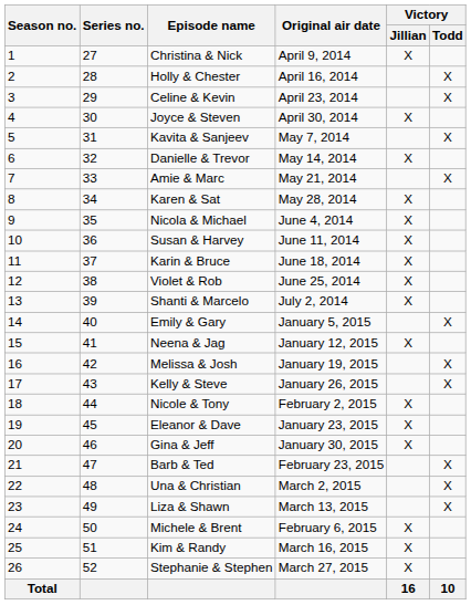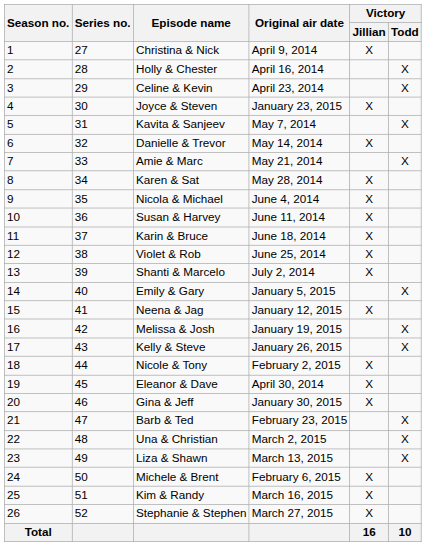 <table class="wikitable">
 <tr>
 <th rowspan=2>Season no.</th>
 <th rowspan=2>Series no.</th>
 <th rowspan=2>Episode name</th>
 <th rowspan=2>Original air date</th>
 <th colspan=2>Victory</th>
 </tr>
 <tr>
 <th>Jillian</th>
 <th>Todd</th>
 </tr>
 <tr>
 <td>1</td>
 <td>27</td>
 <td>Christina & Nick</td>
 <td>April 9, 2014</td>
 <td align=center>X</td>
 <td align=center></td>
 </tr>
 <tr>
 <td>2</td>
 <td>28</td>
 <td>Holly & Chester</td>
 <td>April 16, 2014</td>
 <td align=center></td>
 <td align=center>X</td>
 </tr>
 <tr>
 <td>3</td>
 <td>29</td>
 <td>Celine & Kevin</td>
 <td>April 23, 2014</td>
 <td align=center></td>
 <td align=center>X</td>
 </tr>
 <tr>
 <td>4</td>
 <td>30</td>
 <td>Joyce & Steven</td>
-<td>April 30, 2014</td>
+<td>January 23, 2015</td>
 <td align=center>X</td>
 <td align=center></td>
 </tr>
 <tr>
 <td>5</td>
 <td>31</td>
 <td>Kavita & Sanjeev</td>
 <td>May 7, 2014</td>
 <td align=center></td>
 <td align=center>X</td>
 </tr>
 <tr>
 <td>6</td>
 <td>32</td>
 <td>Danielle & Trevor</td>
 <td>May 14, 2014</td>
 <td align=center>X</td>
 <td align=center></td>
 </tr>
 <tr>
 <td>7</td>
 <td>33</td>
 <td>Amie & Marc</td>
 <td>May 21, 2014</td>
 <td align=center></td>
 <td align=center>X</td>
 </tr>
 <tr>
 <td>8</td>
 <td>34</td>
 <td>Karen & Sat</td>
 <td>May 28, 2014</td>
 <td align=center>X</td>
 <td align=center></td>
 </tr>
 <tr>
 <td>9</td>
 <td>35</td>
 <td>Nicola & Michael</td>
 <td>June 4, 2014</td>
 <td align=center>X</td>
 <td align=center></td>
 </tr>
 <tr>
 <td>10</td>
 <td>36</td>
 <td>Susan & Harvey</td>
 <td>June 11, 2014</td>
 <td align=center>X</td>
 <td align=center></td>
 </tr>
 <tr>
 <td>11</td>
 <td>37</td>
 <td>Karin & Bruce</td>
 <td>June 18, 2014</td>
 <td align=center>X</td>
 <td align=center></td>
 </tr>
 <tr>
 <td>12</td>
 <td>38</td>
 <td>Violet & Rob</td>
 <td>June 25, 2014</td>
 <td align=center>X</td>
 <td align=center></td>
 </tr>
 <tr>
 <td>13</td>
 <td>39</td>
 <td>Shanti & Marcelo</td>
 <td>July 2, 2014</td>
 <td align=center>X</td>
 <td align=center></td>
 </tr>
 <tr>
 <td>14</td>
 <td>40</td>
 <td>Emily & Gary</td>
 <td>January 5, 2015</td>
 <td align=center></td>
 <td align=center>X</td>
 </tr>
 <tr>
 <td>15</td>
 <td>41</td>
 <td>Neena & Jag</td>
 <td>January 12, 2015</td>
 <td align=center>X</td>
 <td align=center></td>
 </tr>
 <tr>
 <td>16</td>
 <td>42</td>
 <td>Melissa & Josh</td>
 <td>January 19, 2015</td>
 <td align=center></td>
 <td align=center>X</td>
 </tr>
 <tr>
 <td>17</td>
 <td>43</td>
 <td>Kelly & Steve</td>
 <td>January 26, 2015</td>
 <td align=center></td>
 <td align=center>X</td>
 </tr>
 <tr>
 <td>18</td>
 <td>44</td>
 <td>Nicole & Tony</td>
 <td>February 2, 2015</td>
 <td align=center>X</td>
 <td align=center></td>
 </tr>
 <tr>
 <td>19</td>
 <td>45</td>
 <td>Eleanor & Dave</td>
-<td>January 23, 2015</td>
+<td>April 30, 2014</td>
 <td align=center>X</td>
 <td align=center></td>
 </tr>
 <tr>
 <td>20</td>
 <td>46</td>
 <td>Gina & Jeff</td>
 <td>January 30, 2015</td>
 <td align=center>X</td>
 <td align=center></td>
 </tr>
 <tr>
 <td>21</td>
 <td>47</td>
 <td>Barb & Ted</td>
 <td>February 23, 2015</td>
 <td align=center></td>
 <td align=center>X</td>
 </tr>
 <tr>
 <td>22</td>
 <td>48</td>
 <td>Una & Christian</td>
 <td>March 2, 2015</td>
 <td align=center></td>
 <td align=center>X</td>
 </tr>
 <tr>
 <td>23</td>
 <td>49</td>
 <td>Liza & Shawn</td>
 <td>March 13, 2015</td>
 <td align=center></td>
 <td align=center>X</td>
 </tr>
 <tr>
 <td>24</td>
 <td>50</td>
 <td>Michele & Brent</td>
 <td>February 6, 2015</td>
 <td align=center>X</td>
 <td align=center></td>
 </tr>
 <tr>
 <td>25</td>
 <td>51</td>
 <td>Kim & Randy</td>
 <td>March 16, 2015</td>
 <td align=center>X</td>
 <td align=center></td>
 </tr>
 <tr>
 <td>26</td>
 <td>52</td>
 <td>Stephanie & Stephen</td>
 <td>March 27, 2015</td>
 <td align=center>X</td>
 <td align=center></td>
 </tr>
 <tr>
 <th>Total</th>
 <th></th>
 <th></th>
 <th></th>
 <th>16</th>
 <th>10</th>
 </tr>
 </table>
